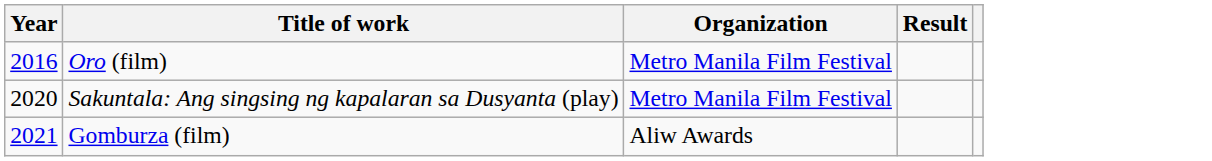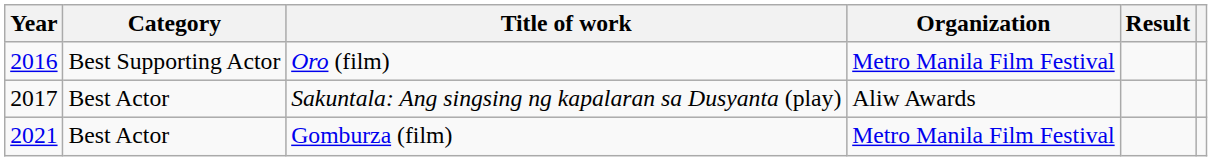 <table class="wikitable">
 <tr>
 <th>Year</th>
+<th>Category</th>
 <th>Title of work</th>
 <th>Organization</th>
 <th>Result</th>
 <th></th>
 </tr>
 <tr>
 <td><a href='#'>2016</a></td>
+<td>Best Supporting Actor</td>
 <td><em><a href='#'>Oro</a></em> (film)</td>
 <td><a href='#'>Metro Manila Film Festival</a></td>
 <td></td>
 <td></td>
 </tr>
 <tr>
-<td>2020</td>
+<td>2017</td>
+<td>Best Actor</td>
 <td><em>Sakuntala: Ang singsing ng kapalaran sa Dusyanta</em> (play)</td>
-<td><a href='#'>Metro Manila Film Festival</a></td>
+<td>Aliw Awards</td>
 <td></td>
 <td></td>
 </tr>
 <tr>
 <td><a href='#'>2021</a></td>
+<td>Best Actor</td>
 <td><a href='#'>Gomburza</a> (film)</td>
-<td>Aliw Awards</td>
+<td><a href='#'>Metro Manila Film Festival</a></td>
 <td></td>
 <td></td>
 </tr>
 </table>
